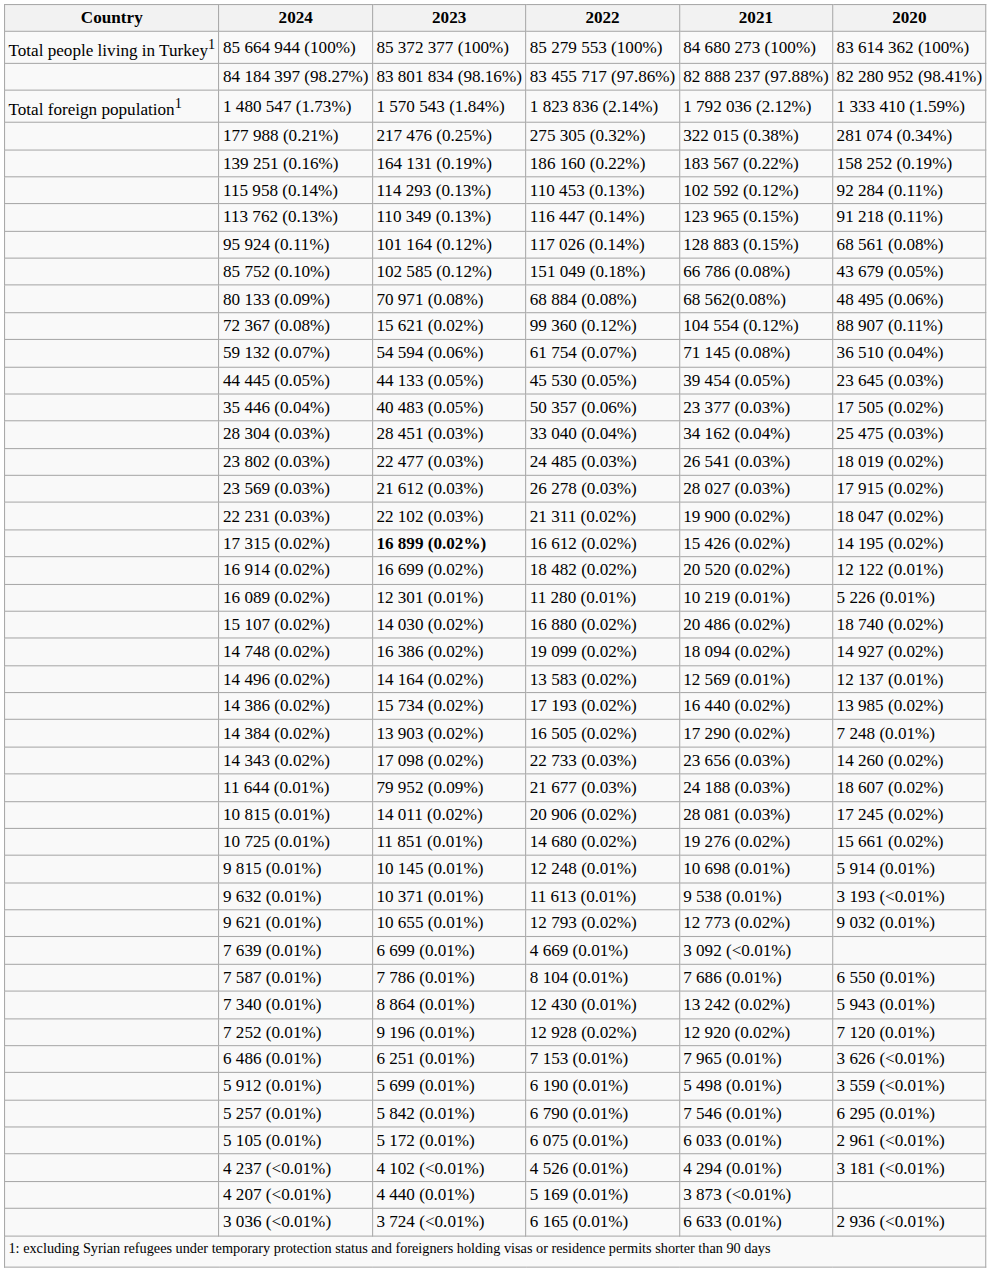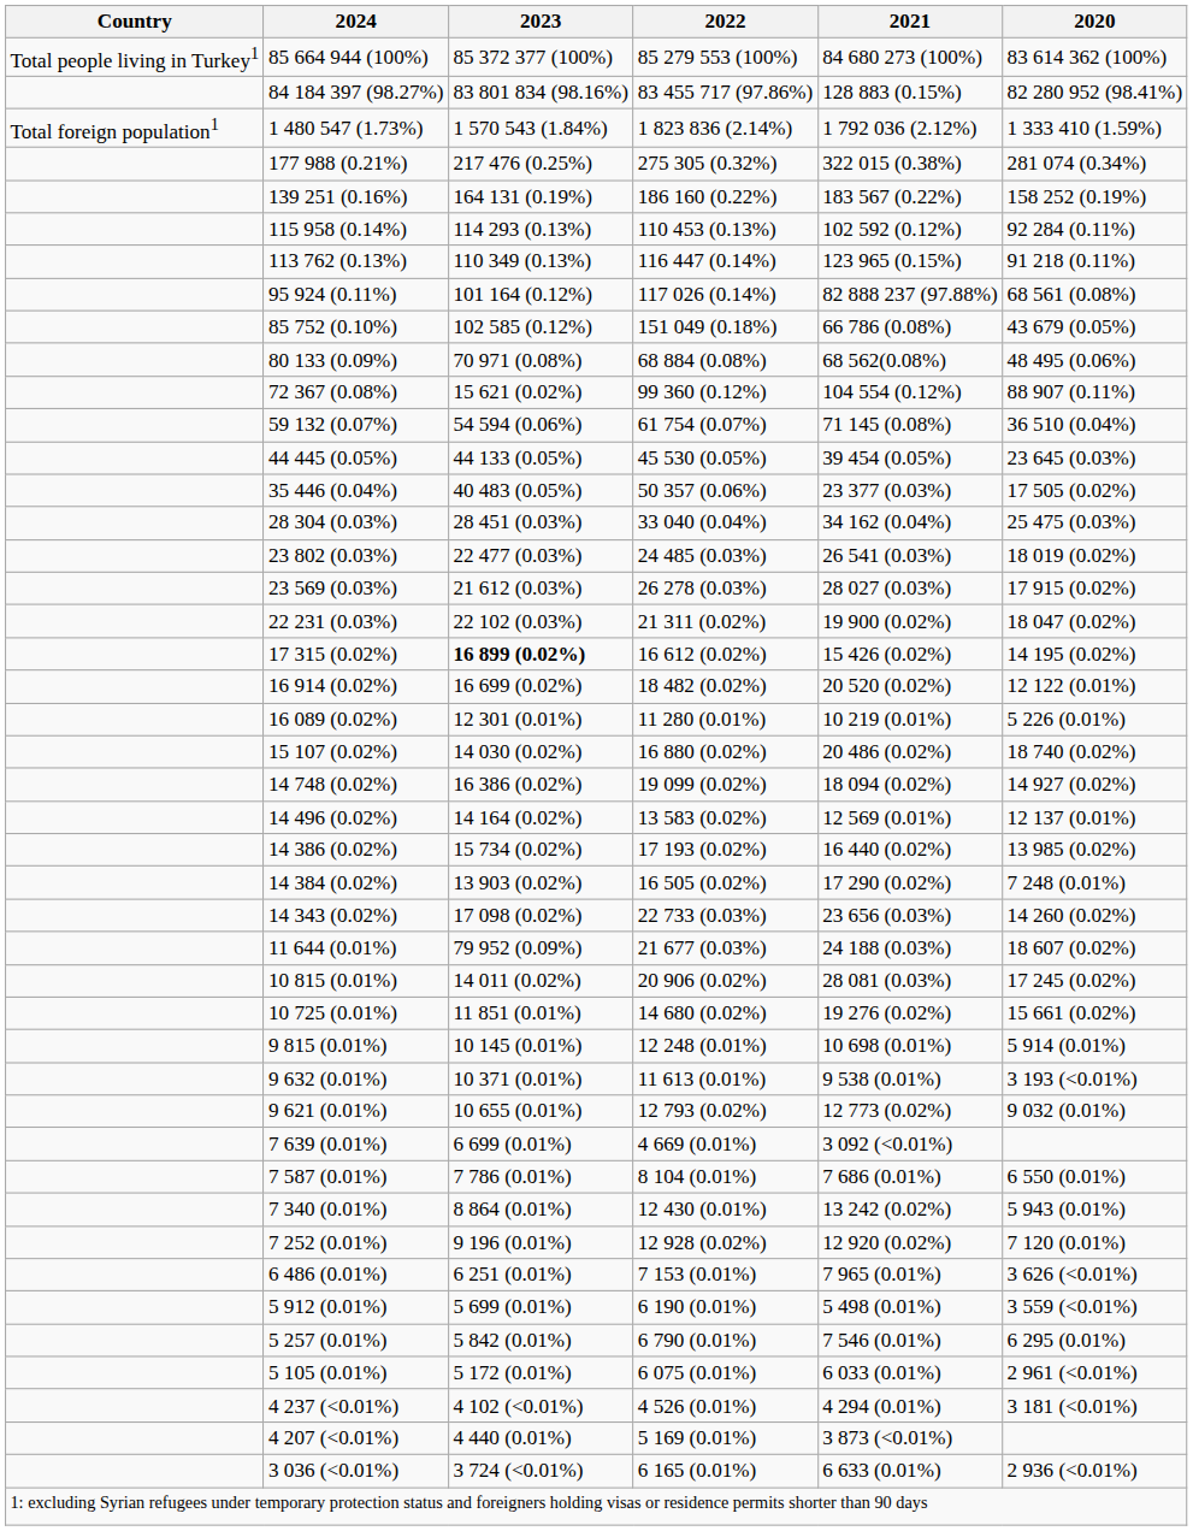 <table class="wikitable" style="text-align: left;">
 <tr>
 <th>Country</th>
 <th>2024</th>
 <th>2023</th>
 <th>2022</th>
 <th>2021</th>
 <th>2020</th>
 </tr>
 <tr>
 <td>Total people living in Turkey<sup>1</sup></td>
 <td>85 664 944 (100%)</td>
 <td>85 372 377 (100%)</td>
 <td>85 279 553 (100%)</td>
 <td>84 680 273 (100%)</td>
 <td>83 614 362 (100%)</td>
 </tr>
 <tr>
 <td></td>
 <td>84 184 397 (98.27%)</td>
 <td>83 801 834 (98.16%)</td>
 <td>83 455 717 (97.86%)</td>
-<td>82 888 237 (97.88%)</td>
+<td>128 883 (0.15%)</td>
 <td>82 280 952 (98.41%)</td>
 </tr>
 <tr>
 <td>Total foreign population<sup>1</sup></td>
 <td>1 480 547 (1.73%)</td>
 <td>1 570 543 (1.84%)</td>
 <td>1 823 836 (2.14%)</td>
 <td>1 792 036 (2.12%)</td>
 <td>1 333 410 (1.59%)</td>
 </tr>
 <tr>
 <td></td>
 <td>177 988 (0.21%)</td>
 <td>217 476 (0.25%)</td>
 <td>275 305 (0.32%)</td>
 <td>322 015 (0.38%)</td>
 <td>281 074 (0.34%)</td>
 </tr>
 <tr>
 <td></td>
 <td>139 251 (0.16%)</td>
 <td>164 131 (0.19%)</td>
 <td>186 160 (0.22%)</td>
 <td>183 567 (0.22%)</td>
 <td>158 252 (0.19%)</td>
 </tr>
 <tr>
 <td></td>
 <td>115 958 (0.14%)</td>
 <td>114 293 (0.13%)</td>
 <td>110 453 (0.13%)</td>
 <td>102 592 (0.12%)</td>
 <td>92 284 (0.11%)</td>
 </tr>
 <tr>
 <td></td>
 <td>113 762 (0.13%)</td>
 <td>110 349 (0.13%)</td>
 <td>116 447 (0.14%)</td>
 <td>123 965 (0.15%)</td>
 <td>91 218 (0.11%)</td>
 </tr>
 <tr>
 <td></td>
 <td>95 924 (0.11%)</td>
 <td>101 164 (0.12%)</td>
 <td>117 026 (0.14%)</td>
-<td>128 883 (0.15%)</td>
+<td>82 888 237 (97.88%)</td>
 <td>68 561 (0.08%)</td>
 </tr>
 <tr>
 <td></td>
 <td>85 752 (0.10%)</td>
 <td>102 585 (0.12%)</td>
 <td>151 049 (0.18%)</td>
 <td>66 786 (0.08%)</td>
 <td>43 679 (0.05%)</td>
 </tr>
 <tr>
 <td></td>
 <td>80 133 (0.09%)</td>
 <td>70 971 (0.08%)</td>
 <td>68 884 (0.08%)</td>
 <td>68 562(0.08%)</td>
 <td>48 495 (0.06%)</td>
 </tr>
 <tr>
 <td></td>
 <td>72 367 (0.08%)</td>
 <td>15 621 (0.02%)</td>
 <td>99 360 (0.12%)</td>
 <td>104 554 (0.12%)</td>
 <td>88 907 (0.11%)</td>
 </tr>
 <tr>
 <td></td>
 <td>59 132 (0.07%)</td>
 <td>54 594 (0.06%)</td>
 <td>61 754 (0.07%)</td>
 <td>71 145 (0.08%)</td>
 <td>36 510 (0.04%)</td>
 </tr>
 <tr>
 <td></td>
 <td>44 445 (0.05%)</td>
 <td>44 133 (0.05%)</td>
 <td>45 530 (0.05%)</td>
 <td>39 454 (0.05%)</td>
 <td>23 645 (0.03%)</td>
 </tr>
 <tr>
 <td></td>
 <td>35 446 (0.04%)</td>
 <td>40 483 (0.05%)</td>
 <td>50 357 (0.06%)</td>
 <td>23 377 (0.03%)</td>
 <td>17 505 (0.02%)</td>
 </tr>
 <tr>
 <td></td>
 <td>28 304 (0.03%)</td>
 <td>28 451 (0.03%)</td>
 <td>33 040 (0.04%)</td>
 <td>34 162 (0.04%)</td>
 <td>25 475 (0.03%)</td>
 </tr>
 <tr>
 <td></td>
 <td>23 802 (0.03%)</td>
 <td>22 477 (0.03%)</td>
 <td>24 485 (0.03%)</td>
 <td>26 541 (0.03%)</td>
 <td>18 019 (0.02%)</td>
 </tr>
 <tr>
 <td></td>
 <td>23 569 (0.03%)</td>
 <td>21 612 (0.03%)</td>
 <td>26 278 (0.03%)</td>
 <td>28 027 (0.03%)</td>
 <td>17 915 (0.02%)</td>
 </tr>
 <tr>
 <td></td>
 <td>22 231 (0.03%)</td>
 <td>22 102 (0.03%)</td>
 <td>21 311 (0.02%)</td>
 <td>19 900 (0.02%)</td>
 <td>18 047 (0.02%)</td>
 </tr>
 <tr>
 <td></td>
 <td>17 315 (0.02%)</td>
 <td><strong>16 899 (0.02%)</strong></td>
 <td>16 612 (0.02%)</td>
 <td>15 426 (0.02%)</td>
 <td>14 195 (0.02%)</td>
 </tr>
 <tr>
 <td></td>
 <td>16 914 (0.02%)</td>
 <td>16 699 (0.02%)</td>
 <td>18 482 (0.02%)</td>
 <td>20 520 (0.02%)</td>
 <td>12 122 (0.01%)</td>
 </tr>
 <tr>
 <td></td>
 <td>16 089 (0.02%)</td>
 <td>12 301 (0.01%)</td>
 <td>11 280 (0.01%)</td>
 <td>10 219 (0.01%)</td>
 <td>5 226 (0.01%)</td>
 </tr>
 <tr>
 <td></td>
 <td>15 107 (0.02%)</td>
 <td>14 030 (0.02%)</td>
 <td>16 880 (0.02%)</td>
 <td>20 486 (0.02%)</td>
 <td>18 740 (0.02%)</td>
 </tr>
 <tr>
 <td></td>
 <td>14 748 (0.02%)</td>
 <td>16 386 (0.02%)</td>
 <td>19 099 (0.02%)</td>
 <td>18 094 (0.02%)</td>
 <td>14 927 (0.02%)</td>
 </tr>
 <tr>
 <td></td>
 <td>14 496 (0.02%)</td>
 <td>14 164 (0.02%)</td>
 <td>13 583 (0.02%)</td>
 <td>12 569 (0.01%)</td>
 <td>12 137 (0.01%)</td>
 </tr>
 <tr>
 <td></td>
 <td>14 386 (0.02%)</td>
 <td>15 734 (0.02%)</td>
 <td>17 193 (0.02%)</td>
 <td>16 440 (0.02%)</td>
 <td>13 985 (0.02%)</td>
 </tr>
 <tr>
 <td></td>
 <td>14 384 (0.02%)</td>
 <td>13 903 (0.02%)</td>
 <td>16 505 (0.02%)</td>
 <td>17 290 (0.02%)</td>
 <td>7 248 (0.01%)</td>
 </tr>
 <tr>
 <td></td>
 <td>14 343 (0.02%)</td>
 <td>17 098 (0.02%)</td>
 <td>22 733 (0.03%)</td>
 <td>23 656 (0.03%)</td>
 <td>14 260 (0.02%)</td>
 </tr>
 <tr>
 <td></td>
 <td>11 644 (0.01%)</td>
 <td>79 952 (0.09%)</td>
 <td>21 677 (0.03%)</td>
 <td>24 188 (0.03%)</td>
 <td>18 607 (0.02%)</td>
 </tr>
 <tr>
 <td></td>
 <td>10 815 (0.01%)</td>
 <td>14 011 (0.02%)</td>
 <td>20 906 (0.02%)</td>
 <td>28 081 (0.03%)</td>
 <td>17 245 (0.02%)</td>
 </tr>
 <tr>
 <td></td>
 <td>10 725 (0.01%)</td>
 <td>11 851 (0.01%)</td>
 <td>14 680 (0.02%)</td>
 <td>19 276 (0.02%)</td>
 <td>15 661 (0.02%)</td>
 </tr>
 <tr>
 <td></td>
 <td>9 815 (0.01%)</td>
 <td>10 145 (0.01%)</td>
 <td>12 248 (0.01%)</td>
 <td>10 698 (0.01%)</td>
 <td>5 914 (0.01%)</td>
 </tr>
 <tr>
 <td></td>
 <td>9 632 (0.01%)</td>
 <td>10 371 (0.01%)</td>
 <td>11 613 (0.01%)</td>
 <td>9 538 (0.01%)</td>
 <td>3 193 (<0.01%)</td>
 </tr>
 <tr>
 <td></td>
 <td>9 621 (0.01%)</td>
 <td>10 655 (0.01%)</td>
 <td>12 793 (0.02%)</td>
 <td>12 773 (0.02%)</td>
 <td>9 032 (0.01%)</td>
 </tr>
 <tr>
 <td></td>
 <td>7 639 (0.01%)</td>
 <td>6 699 (0.01%)</td>
 <td>4 669 (0.01%)</td>
 <td>3 092 (<0.01%)</td>
 <td></td>
 </tr>
 <tr>
 <td></td>
 <td>7 587 (0.01%)</td>
 <td>7 786 (0.01%)</td>
 <td>8 104 (0.01%)</td>
 <td>7 686 (0.01%)</td>
 <td>6 550 (0.01%)</td>
 </tr>
 <tr>
 <td></td>
 <td>7 340 (0.01%)</td>
 <td>8 864 (0.01%)</td>
 <td>12 430 (0.01%)</td>
 <td>13 242 (0.02%)</td>
 <td>5 943 (0.01%)</td>
 </tr>
 <tr>
 <td></td>
 <td>7 252 (0.01%)</td>
 <td>9 196 (0.01%)</td>
 <td>12 928 (0.02%)</td>
 <td>12 920 (0.02%)</td>
 <td>7 120 (0.01%)</td>
 </tr>
 <tr>
 <td></td>
 <td>6 486 (0.01%)</td>
 <td>6 251 (0.01%)</td>
 <td>7 153 (0.01%)</td>
 <td>7 965 (0.01%)</td>
 <td>3 626 (<0.01%)</td>
 </tr>
 <tr>
 <td></td>
 <td>5 912 (0.01%)</td>
 <td>5 699 (0.01%)</td>
 <td>6 190 (0.01%)</td>
 <td>5 498 (0.01%)</td>
 <td>3 559 (<0.01%)</td>
 </tr>
 <tr>
 <td></td>
 <td>5 257 (0.01%)</td>
 <td>5 842 (0.01%)</td>
 <td>6 790 (0.01%)</td>
 <td>7 546 (0.01%)</td>
 <td>6 295 (0.01%)</td>
 </tr>
 <tr>
 <td></td>
 <td>5 105 (0.01%)</td>
 <td>5 172 (0.01%)</td>
 <td>6 075 (0.01%)</td>
 <td>6 033 (0.01%)</td>
 <td>2 961 (<0.01%)</td>
 </tr>
 <tr>
 <td></td>
 <td>4 237 (<0.01%)</td>
 <td>4 102 (<0.01%)</td>
 <td>4 526 (0.01%)</td>
 <td>4 294 (0.01%)</td>
 <td>3 181 (<0.01%)</td>
 </tr>
 <tr>
 <td></td>
 <td>4 207 (<0.01%)</td>
 <td>4 440 (0.01%)</td>
 <td>5 169 (0.01%)</td>
 <td>3 873 (<0.01%)</td>
 <td></td>
 </tr>
 <tr>
 <td></td>
 <td>3 036 (<0.01%)</td>
 <td>3 724 (<0.01%)</td>
 <td>6 165 (0.01%)</td>
 <td>6 633 (0.01%)</td>
 <td>2 936 (<0.01%)</td>
 </tr>
 <tr>
 <td colspan="6"><sup>1: excluding Syrian refugees under temporary protection status and foreigners holding visas or residence permits shorter than 90 days</sup></td>
 </tr>
 </table>
